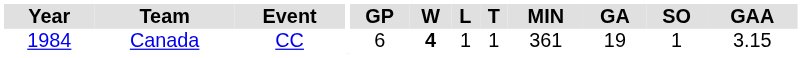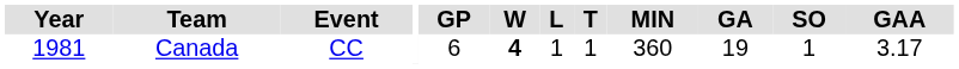 <table border="0" cellpadding="1" cellspacing="0" ID="Table3" style="text-align:center; width:40em">
 <tr ALIGN="center" bgcolor="#e0e0e0">
 <th>Year</th>
 <th>Team</th>
 <th>Event</th>
 <th rowspan="99" bgcolor="#ffffff"></th>
 <th>GP</th>
 <th>W</th>
 <th>L</th>
 <th>T</th>
 <th>MIN</th>
 <th>GA</th>
 <th>SO</th>
 <th>GAA</th>
 </tr>
 <tr>
-<td><a href='#'>1984</a></td>
+<td><a href='#'>1981</a></td>
 <td><a href='#'>Canada</a></td>
 <td><a href='#'>CC</a></td>
 <td>6</td>
 <td><strong>4</strong></td>
 <td>1</td>
 <td>1</td>
-<td>361</td>
+<td>360</td>
 <td>19</td>
 <td>1</td>
-<td>3.15</td>
+<td>3.17</td>
 </tr>
 </table>
